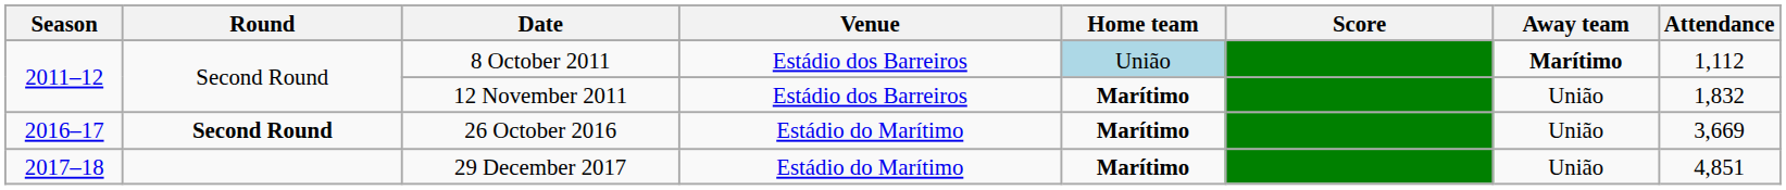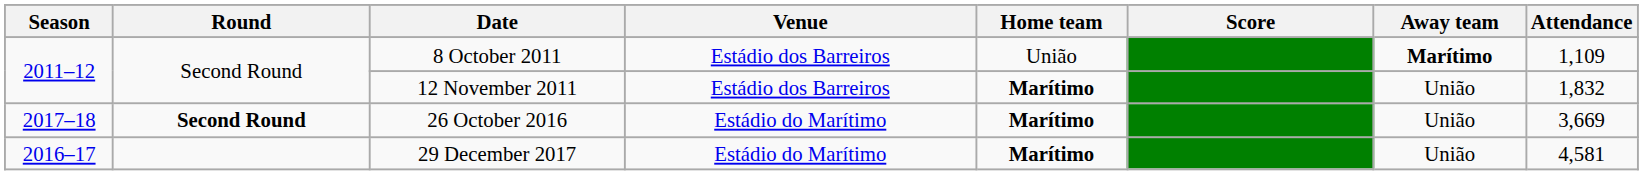 <table class="wikitable" style="text-align: center; font-size: 11px">
 <tr>
 <th style="width:52px;">Season</th>
 <th style="width:130px;">Round</th>
 <th style="width:130px;">Date</th>
 <th style="width:180px;">Venue</th>
 <th style="width:75px;">Home team</th>
 <th style="width:125px;">Score</th>
 <th style="width:75px;">Away team</th>
 <th style="width:40px;">Attendance</th>
 </tr>
 <tr>
 <td rowspan=2><a href='#'>2011–12</a></td>
 <td rowspan=2>Second Round</td>
 <td>8 October 2011</td>
 <td><a href='#'>Estádio dos Barreiros</a></td>
-<td style="background: lightblue;">União</td>
+<td>União</td>
 <td bgcolor=green></td>
 <td><strong>Marítimo</strong></td>
-<td>1,112</td>
+<td>1,109</td>
 </tr>
 <tr>
 <td>12 November 2011</td>
 <td><a href='#'>Estádio dos Barreiros</a></td>
 <td><strong>Marítimo</strong></td>
 <td bgcolor=green></td>
 <td>União</td>
 <td>1,832</td>
 </tr>
 <tr>
-<td><a href='#'>2016–17</a></td>
+<td><a href='#'>2017–18</a></td>
 <td><strong>Second Round</strong></td>
 <td>26 October 2016</td>
 <td><a href='#'>Estádio do Marítimo</a></td>
 <td><strong>Marítimo</strong></td>
 <td bgcolor=green></td>
 <td>União</td>
 <td>3,669</td>
 </tr>
 <tr>
-<td><a href='#'>2017–18</a></td>
+<td><a href='#'>2016–17</a></td>
 <td></td>
 <td>29 December 2017</td>
 <td><a href='#'>Estádio do Marítimo</a></td>
 <td><strong>Marítimo</strong></td>
 <td bgcolor=green></td>
 <td>União</td>
-<td>4,851</td>
+<td>4,581</td>
 </tr>
 </table>
